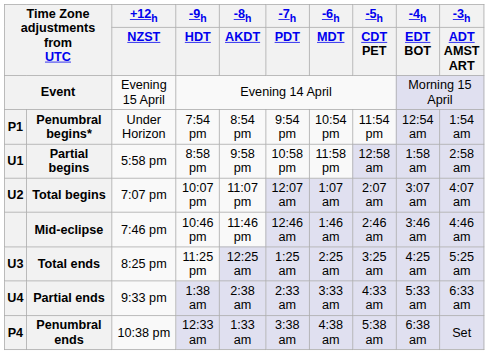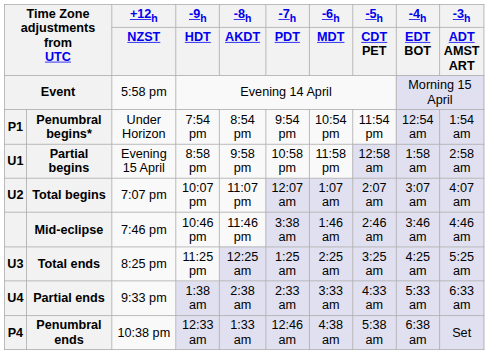 <table class="wikitable">
 <tr valign=top>
 <th colspan=2 rowspan=2>Time Zone<br>adjustments from<br><a href='#'>UTC</a></th>
 <th><a href='#'>+12<sub>h</sub></a></th>
 <th><a href='#'>-9<sub>h</sub></a></th>
 <th><a href='#'>-8<sub>h</sub></a></th>
 <th><a href='#'>-7<sub>h</sub></a></th>
 <th><a href='#'>-6<sub>h</sub></a></th>
 <th><a href='#'>-5<sub>h</sub></a></th>
 <th><a href='#'>-4<sub>h</sub></a></th>
 <th><a href='#'>-3<sub>h</sub></a></th>
 </tr>
 <tr valign=top>
 <th><a href='#'>NZST</a></th>
 <th><a href='#'>HDT</a></th>
 <th><a href='#'>AKDT</a></th>
 <th><a href='#'>PDT</a></th>
 <th><a href='#'>MDT</a></th>
 <th><a href='#'>CDT</a><br>PET</th>
 <th><a href='#'>EDT</a><br>BOT</th>
 <th><a href='#'>ADT</a><br>AMST<br>ART</th>
 </tr>
 <tr align=center>
 <th colspan=2>Event</th>
-<td>Evening 15 April</td>
+<td>5:58 pm</td>
 <td colspan=5>Evening 14 April</td>
 <td colspan=3 BGCOLOR="#e0e0f0">Morning 15 April</td>
 </tr>
 <tr align=center>
 <th>P1</th>
 <th>Penumbral begins*</th>
 <td>Under Horizon</td>
 <td>7:54 pm</td>
 <td>8:54 pm</td>
 <td>9:54 pm</td>
 <td>10:54 pm</td>
 <td>11:54 pm</td>
 <td BGCOLOR="#e0e0f0">12:54 am</td>
 <td BGCOLOR="#e0e0f0">1:54 am</td>
 </tr>
 <tr align=center>
 <th>U1</th>
 <th>Partial begins</th>
-<td>5:58 pm</td>
+<td>Evening 15 April</td>
 <td>8:58 pm</td>
 <td>9:58 pm</td>
 <td>10:58 pm</td>
 <td>11:58 pm</td>
 <td BGCOLOR="#e0e0f0">12:58 am</td>
 <td BGCOLOR="#e0e0f0">1:58 am</td>
 <td BGCOLOR="#e0e0f0">2:58 am</td>
 </tr>
 <tr align=center>
 <th>U2</th>
 <th>Total begins</th>
 <td>7:07 pm</td>
 <td>10:07 pm</td>
 <td>11:07 pm</td>
 <td BGCOLOR="#e0e0f0">12:07 am</td>
 <td BGCOLOR="#e0e0f0">1:07 am</td>
 <td BGCOLOR="#e0e0f0">2:07 am</td>
 <td BGCOLOR="#e0e0f0">3:07 am</td>
 <td BGCOLOR="#e0e0f0">4:07 am</td>
 </tr>
 <tr align=center>
 <th></th>
 <th>Mid-eclipse</th>
 <td>7:46 pm</td>
 <td>10:46 pm</td>
 <td>11:46 pm</td>
-<td BGCOLOR="#e0e0f0">12:46 am</td>
+<td BGCOLOR="#e0e0f0">3:38 am</td>
 <td BGCOLOR="#e0e0f0">1:46 am</td>
 <td BGCOLOR="#e0e0f0">2:46 am</td>
 <td BGCOLOR="#e0e0f0">3:46 am</td>
 <td BGCOLOR="#e0e0f0">4:46 am</td>
 </tr>
 <tr align=center>
 <th>U3</th>
 <th>Total ends</th>
 <td>8:25 pm</td>
 <td>11:25 pm</td>
 <td BGCOLOR="#e0e0f0">12:25 am</td>
 <td BGCOLOR="#e0e0f0">1:25 am</td>
 <td BGCOLOR="#e0e0f0">2:25 am</td>
 <td BGCOLOR="#e0e0f0">3:25 am</td>
 <td BGCOLOR="#e0e0f0">4:25 am</td>
 <td BGCOLOR="#e0e0f0">5:25 am</td>
 </tr>
 <tr align=center>
 <th>U4</th>
 <th>Partial ends</th>
 <td>9:33 pm</td>
 <td BGCOLOR="#e0e0f0">1:38 am</td>
 <td BGCOLOR="#e0e0f0">2:38 am</td>
 <td BGCOLOR="#e0e0f0">2:33 am</td>
 <td BGCOLOR="#e0e0f0">3:33 am</td>
 <td BGCOLOR="#e0e0f0">4:33 am</td>
 <td BGCOLOR="#e0e0f0">5:33 am</td>
 <td BGCOLOR="#e0e0f0">6:33 am</td>
 </tr>
 <tr align=center>
 <th>P4</th>
 <th>Penumbral ends</th>
 <td>10:38 pm</td>
 <td BGCOLOR="#e0e0f0">12:33 am</td>
 <td BGCOLOR="#e0e0f0">1:33 am</td>
-<td BGCOLOR="#e0e0f0">3:38 am</td>
+<td BGCOLOR="#e0e0f0">12:46 am</td>
 <td BGCOLOR="#e0e0f0">4:38 am</td>
 <td BGCOLOR="#e0e0f0">5:38 am</td>
 <td BGCOLOR="#e0e0f0">6:38 am</td>
 <td BGCOLOR="#e0e0f0">Set</td>
 </tr>
 </table>
